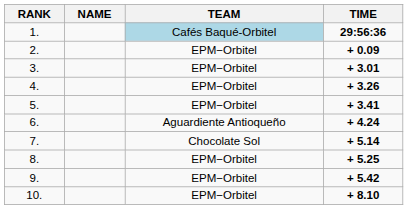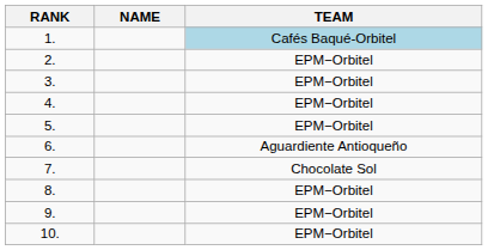 <table class=wikitable style="font-size:90%" width="80%">
 <tr>
 <th>RANK</th>
 <th>NAME</th>
 <th>TEAM</th>
-<th>TIME</th>
 </tr>
 <tr>
 <td align="center">1.</td>
 <td></td>
 <td align="center" style="background: lightblue;">Cafés Baqué-Orbitel</td>
-<td align="center"><strong>29:56:36</strong></td>
 </tr>
 <tr>
 <td align="center">2.</td>
 <td></td>
 <td align="center">EPM−Orbitel</td>
-<td align="center"><strong>+ 0.09</strong></td>
 </tr>
 <tr>
 <td align="center">3.</td>
 <td></td>
 <td align="center">EPM−Orbitel</td>
-<td align="center"><strong>+ 3.01</strong></td>
 </tr>
 <tr>
 <td align="center">4.</td>
 <td></td>
 <td align="center">EPM−Orbitel</td>
-<td align="center"><strong>+ 3.26</strong></td>
 </tr>
 <tr>
 <td align="center">5.</td>
 <td></td>
 <td align="center">EPM−Orbitel</td>
-<td align="center"><strong>+ 3.41</strong></td>
 </tr>
 <tr>
 <td align="center">6.</td>
 <td></td>
 <td align="center">Aguardiente Antioqueño</td>
-<td align="center"><strong>+ 4.24</strong></td>
 </tr>
 <tr>
 <td align="center">7.</td>
 <td></td>
 <td align="center">Chocolate Sol</td>
-<td align="center"><strong>+ 5.14</strong></td>
 </tr>
 <tr>
 <td align="center">8.</td>
 <td></td>
 <td align="center">EPM−Orbitel</td>
-<td align="center"><strong>+ 5.25</strong></td>
 </tr>
 <tr>
 <td align="center">9.</td>
 <td></td>
 <td align="center">EPM−Orbitel</td>
-<td align="center"><strong>+ 5.42</strong></td>
 </tr>
 <tr>
 <td align="center">10.</td>
 <td></td>
 <td align="center">EPM−Orbitel</td>
-<td align="center"><strong>+ 8.10</strong></td>
 </tr>
 </table>
